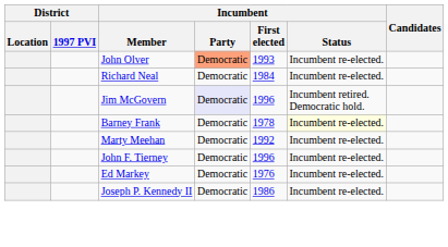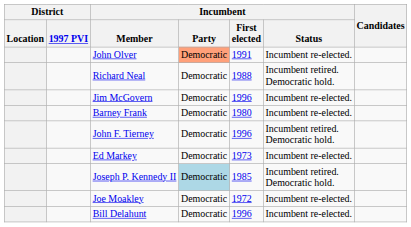 <table class="wikitable sortable">
 <tr>
 <th colspan=2>District</th>
 <th colspan=4>Incumbent</th>
 <th rowspan=2 class="unsortable">Candidates</th>
 </tr>
 <tr valign=bottom>
 <th>Location</th>
 <th><a href='#'>1997 PVI</a></th>
 <th>Member</th>
 <th>Party</th>
 <th>First<br>elected</th>
 <th>Status</th>
 </tr>
 <tr>
 <th></th>
 <td></td>
 <td><a href='#'>John Olver</a></td>
 <td style="background: lightsalmon;">Democratic</td>
-<td><a href='#'>1993</a></td>
+<td><a href='#'>1991</a></td>
 <td>Incumbent re-elected.</td>
 <td nowrap></td>
 </tr>
 <tr>
 <th></th>
 <td></td>
 <td><a href='#'>Richard Neal</a></td>
 <td>Democratic</td>
-<td><a href='#'>1984</a></td>
-<td>Incumbent re-elected.</td>
+<td><a href='#'>1988</a></td>
+<td>Incumbent retired.<br>Democratic hold.</td>
 <td nowrap></td>
 </tr>
 <tr>
 <th></th>
 <td></td>
 <td><a href='#'>Jim McGovern</a></td>
-<td style="background: lavender;">Democratic</td>
+<td>Democratic</td>
 <td><a href='#'>1996</a></td>
-<td>Incumbent retired.<br>Democratic hold.</td>
+<td>Incumbent re-elected.</td>
 <td nowrap></td>
 </tr>
 <tr>
 <th></th>
 <td></td>
 <td><a href='#'>Barney Frank</a></td>
 <td>Democratic</td>
-<td><a href='#'>1978</a></td>
-<td style="background: lightyellow;">Incumbent re-elected.</td>
-<td nowrap></td>
-</tr>
-<tr>
-<th></th>
-<td></td>
-<td><a href='#'>Marty Meehan</a></td>
-<td>Democratic</td>
-<td><a href='#'>1992</a></td>
+<td><a href='#'>1980</a></td>
 <td>Incumbent re-elected.</td>
 <td nowrap></td>
 </tr>
 <tr>
 <th></th>
 <td></td>
 <td><a href='#'>John F. Tierney</a></td>
 <td>Democratic</td>
 <td><a href='#'>1996</a></td>
-<td>Incumbent re-elected.</td>
+<td>Incumbent retired.<br>Democratic hold.</td>
 <td nowrap></td>
 </tr>
 <tr>
 <th></th>
 <td></td>
 <td><a href='#'>Ed Markey</a></td>
 <td>Democratic</td>
-<td><a href='#'>1976</a></td>
+<td><a href='#'>1973</a></td>
 <td>Incumbent re-elected.</td>
 <td nowrap></td>
 </tr>
 <tr>
 <th></th>
 <td></td>
 <td><a href='#'>Joseph P. Kennedy II</a></td>
+<td style="background: lightblue;">Democratic</td>
+<td><a href='#'>1985</a></td>
+<td>Incumbent retired.<br>Democratic hold.</td>
+<td nowrap></td>
+</tr>
+<tr>
+<th></th>
+<td></td>
+<td><a href='#'>Joe Moakley</a></td>
 <td>Democratic</td>
-<td><a href='#'>1986</a></td>
+<td><a href='#'>1972</a></td>
+<td>Incumbent re-elected.</td>
+<td nowrap></td>
+</tr>
+<tr>
+<th></th>
+<td></td>
+<td><a href='#'>Bill Delahunt</a></td>
+<td>Democratic</td>
+<td><a href='#'>1996</a></td>
 <td>Incumbent re-elected.</td>
 <td nowrap></td>
 </tr>
 </table>
